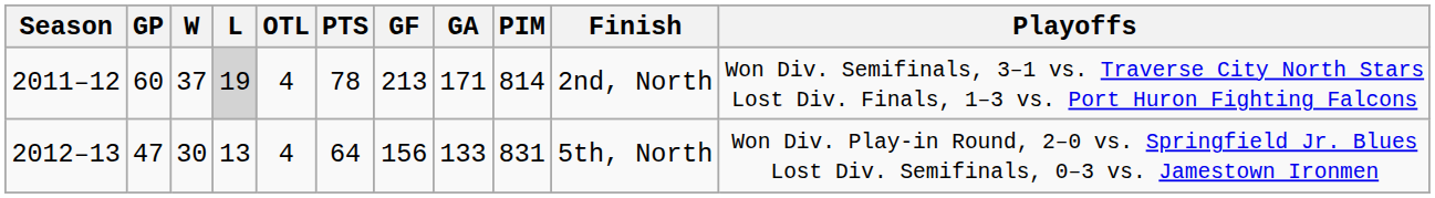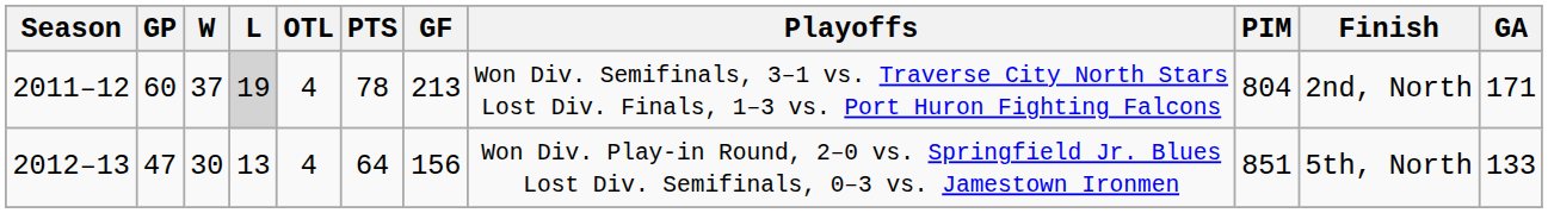 <table class="wikitable" style="text-align:center">
 <tr>
 <th>Season</th>
 <th>GP</th>
 <th>W</th>
 <th>L</th>
 <th>OTL</th>
 <th>PTS</th>
 <th>GF</th>
-<th>GA</th>
+<th>Playoffs</th>
 <th>PIM</th>
 <th>Finish</th>
-<th>Playoffs</th>
+<th>GA</th>
 </tr>
 <tr>
 <td>2011–12</td>
 <td>60</td>
 <td>37</td>
 <td style="background: lightgrey;">19</td>
 <td>4</td>
 <td>78</td>
 <td>213</td>
+<td><small>Won Div. Semifinals, 3–1 vs. <a href='#'>Traverse City North Stars</a><br>Lost Div. Finals, 1–3 vs. <a href='#'>Port Huron Fighting Falcons</a></small></td>
+<td>804</td>
+<td>2nd, North</td>
 <td>171</td>
-<td>814</td>
-<td>2nd, North</td>
-<td><small>Won Div. Semifinals, 3–1 vs. <a href='#'>Traverse City North Stars</a><br>Lost Div. Finals, 1–3 vs. <a href='#'>Port Huron Fighting Falcons</a></small></td>
 </tr>
 <tr>
 <td>2012–13</td>
 <td>47</td>
 <td>30</td>
 <td>13</td>
 <td>4</td>
 <td>64</td>
 <td>156</td>
+<td><small>Won Div. Play-in Round, 2–0 vs. <a href='#'>Springfield Jr. Blues</a><br>Lost Div. Semifinals, 0–3 vs. <a href='#'>Jamestown Ironmen</a></small></td>
+<td>851</td>
+<td>5th, North</td>
 <td>133</td>
-<td>831</td>
-<td>5th, North</td>
-<td><small>Won Div. Play-in Round, 2–0 vs. <a href='#'>Springfield Jr. Blues</a><br>Lost Div. Semifinals, 0–3 vs. <a href='#'>Jamestown Ironmen</a></small></td>
 </tr>
 </table>
